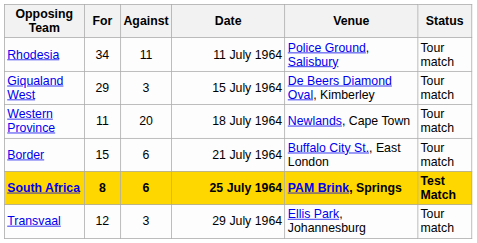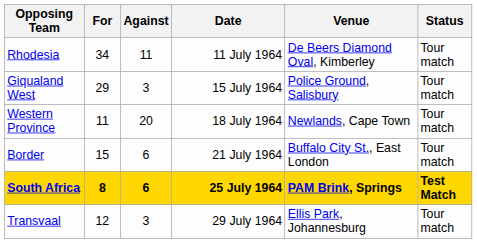 <table class=wikitable>
 <tr>
 <th>Opposing Team</th>
 <th>For</th>
 <th>Against</th>
 <th>Date</th>
 <th>Venue</th>
 <th>Status</th>
 </tr>
 <tr bgcolor=#fdfdfd>
 <td><a href='#'>Rhodesia</a></td>
 <td align=center width=40>34</td>
 <td align=center width=40>11</td>
 <td width=140 align=right>11 July 1964</td>
-<td><a href='#'>Police Ground</a>, <a href='#'>Salisbury</a></td>
+<td><a href='#'>De Beers Diamond Oval</a>, Kimberley</td>
 <td>Tour match</td>
 </tr>
 <tr bgcolor=#fdfdfd>
 <td><a href='#'>Giqualand West</a></td>
 <td align=center width=40>29</td>
 <td align=center width=40>3</td>
 <td width=140 align=right>15 July 1964</td>
-<td><a href='#'>De Beers Diamond Oval</a>, Kimberley</td>
+<td><a href='#'>Police Ground</a>, <a href='#'>Salisbury</a></td>
 <td>Tour match</td>
 </tr>
 <tr bgcolor=#fdfdfd>
 <td><a href='#'>Western Province</a></td>
 <td align=center width=40>11</td>
 <td align=center width=40>20</td>
 <td width=140 align=right>18 July 1964</td>
 <td><a href='#'>Newlands</a>, Cape Town</td>
 <td>Tour match</td>
 </tr>
 <tr bgcolor=#fdfdfd>
 <td><a href='#'>Border</a></td>
 <td align=center width=40>15</td>
 <td align=center width=40>6</td>
 <td width=140 align=right>21 July 1964</td>
 <td><a href='#'>Buffalo City St.</a>, East London</td>
 <td>Tour match</td>
 </tr>
 <tr bgcolor=gold>
 <td><strong><a href='#'>South Africa</a></strong></td>
 <td align=center width=40><strong>8</strong></td>
 <td align=center width=40><strong>6</strong></td>
 <td width=140 align=right><strong>25 July 1964</strong></td>
 <td><strong><a href='#'>PAM Brink</a>, Springs</strong></td>
 <td><strong>Test Match</strong></td>
 </tr>
 <tr bgcolor=#fdfdfd>
 <td><a href='#'>Transvaal</a></td>
 <td align=center width=40>12</td>
 <td align=center width=40>3</td>
 <td width=140 align=right>29 July 1964</td>
 <td><a href='#'>Ellis Park</a>, Johannesburg</td>
 <td>Tour match</td>
 </tr>
 </table>
